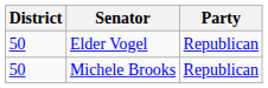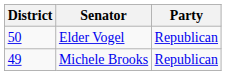 <table class="wikitable">
 <tr>
 <th>District</th>
 <th>Senator</th>
 <th>Party</th>
 </tr>
 <tr>
 <td><a href='#'>50</a></td>
 <td><a href='#'>Elder Vogel</a></td>
 <td><a href='#'>Republican</a></td>
 </tr>
 <tr>
-<td><a href='#'>50</a></td>
+<td><a href='#'>49</a></td>
 <td><a href='#'>Michele Brooks</a></td>
 <td><a href='#'>Republican</a></td>
 </tr>
 </table>
